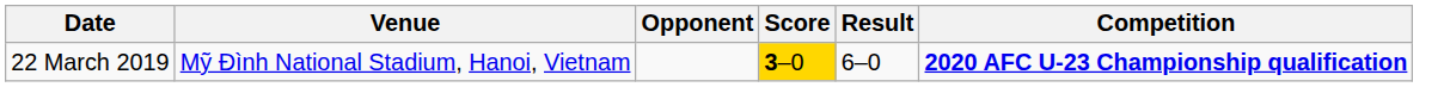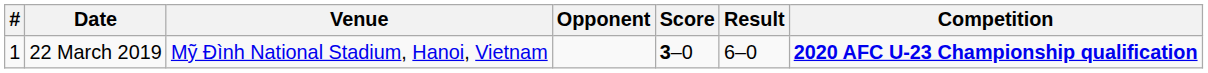 <table class="wikitable">
 <tr>
+<th>#</th>
 <th>Date</th>
 <th>Venue</th>
 <th>Opponent</th>
 <th>Score</th>
 <th>Result</th>
 <th>Competition</th>
 </tr>
 <tr>
+<td>1</td>
 <td>22 March 2019</td>
 <td><a href='#'>Mỹ Đình National Stadium</a>, <a href='#'>Hanoi</a>, <a href='#'>Vietnam</a></td>
 <td></td>
-<td style="background: gold;"><strong>3</strong>–0</td>
+<td><strong>3</strong>–0</td>
 <td>6–0</td>
 <td><strong><a href='#'>2020 AFC U-23 Championship qualification</a></strong></td>
 </tr>
 </table>
